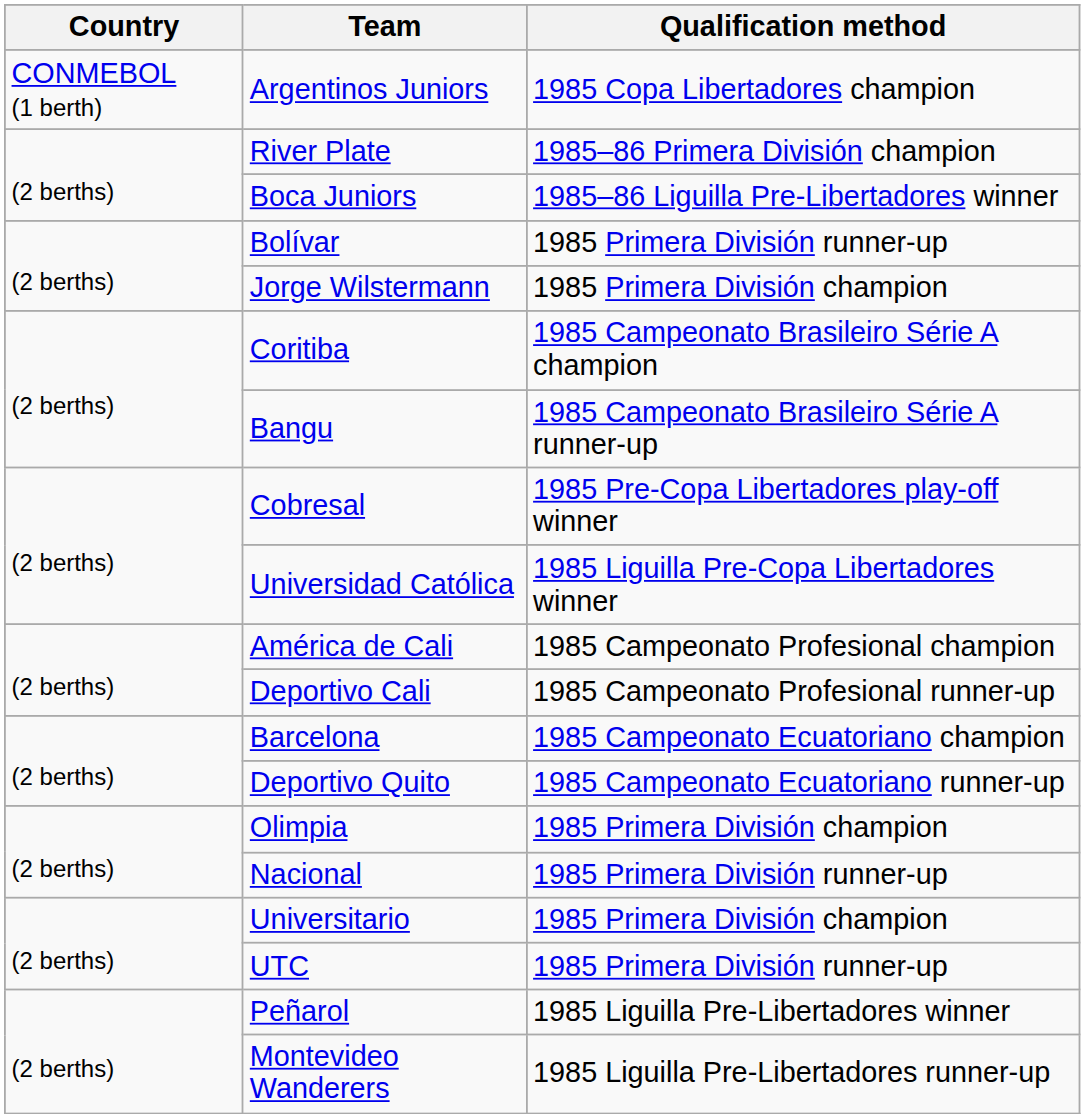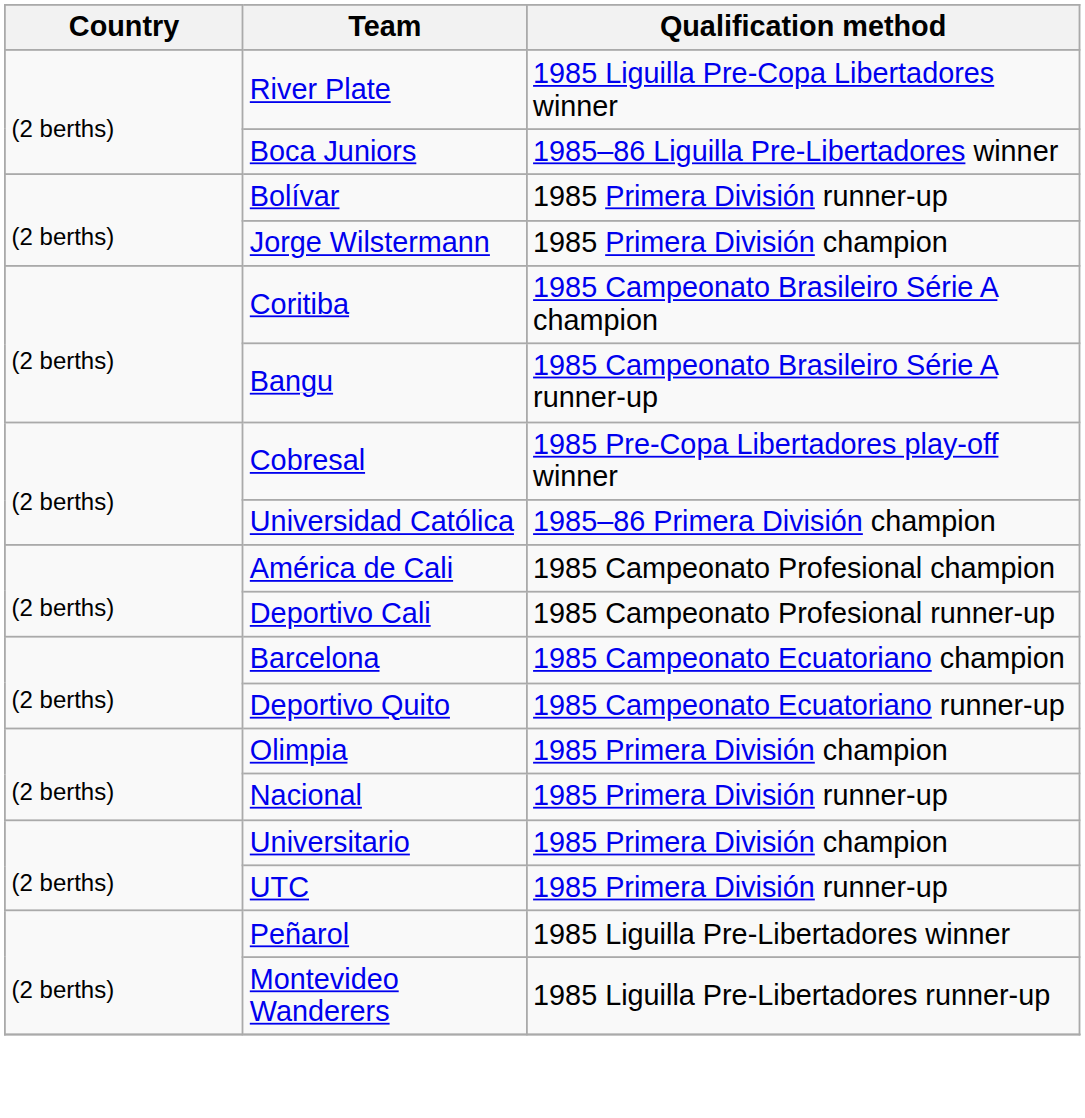 <table class="wikitable">
 <tr>
 <th width=125>Country</th>
 <th width=150>Team</th>
 <th width=300>Qualification method</th>
 </tr>
 <tr>
-<td><a href='#'>CONMEBOL</a><br><small>(1 berth)</small></td>
-<td><a href='#'>Argentinos Juniors</a></td>
-<td><a href='#'>1985 Copa Libertadores</a> champion</td>
-</tr>
-<tr>
 <td rowspan="2"><br><small>(2 berths)</small></td>
 <td><a href='#'>River Plate</a></td>
-<td><a href='#'>1985–86 Primera División</a> champion</td>
+<td><a href='#'>1985 Liguilla Pre-Copa Libertadores</a> winner</td>
 </tr>
 <tr>
 <td><a href='#'>Boca Juniors</a></td>
 <td><a href='#'>1985–86 Liguilla Pre-Libertadores</a> winner</td>
 </tr>
 <tr>
 <td rowspan="2"><br><small>(2 berths)</small></td>
 <td><a href='#'>Bolívar</a></td>
 <td>1985 <a href='#'>Primera División</a> runner-up</td>
 </tr>
 <tr>
 <td><a href='#'>Jorge Wilstermann</a></td>
 <td>1985 <a href='#'>Primera División</a> champion</td>
 </tr>
 <tr>
 <td rowspan="2"><br><small>(2 berths)</small></td>
 <td><a href='#'>Coritiba</a></td>
 <td><a href='#'>1985 Campeonato Brasileiro Série A</a> champion</td>
 </tr>
 <tr>
 <td><a href='#'>Bangu</a></td>
 <td><a href='#'>1985 Campeonato Brasileiro Série A</a> runner-up</td>
 </tr>
 <tr>
 <td rowspan="2"><br><small>(2 berths)</small></td>
 <td><a href='#'>Cobresal</a></td>
 <td><a href='#'>1985 Pre-Copa Libertadores play-off</a> winner</td>
 </tr>
 <tr>
 <td><a href='#'>Universidad Católica</a></td>
-<td><a href='#'>1985 Liguilla Pre-Copa Libertadores</a> winner</td>
+<td><a href='#'>1985–86 Primera División</a> champion</td>
 </tr>
 <tr>
 <td rowspan="2"><br><small>(2 berths)</small></td>
 <td><a href='#'>América de Cali</a></td>
 <td>1985 Campeonato Profesional champion</td>
 </tr>
 <tr>
 <td><a href='#'>Deportivo Cali</a></td>
 <td>1985 Campeonato Profesional runner-up</td>
 </tr>
 <tr>
 <td rowspan="2"><br><small>(2 berths)</small></td>
 <td><a href='#'>Barcelona</a></td>
 <td><a href='#'>1985 Campeonato Ecuatoriano</a> champion</td>
 </tr>
 <tr>
 <td><a href='#'>Deportivo Quito</a></td>
 <td><a href='#'>1985 Campeonato Ecuatoriano</a> runner-up</td>
 </tr>
 <tr>
 <td rowspan="2"><br><small>(2 berths)</small></td>
 <td><a href='#'>Olimpia</a></td>
 <td><a href='#'>1985 Primera División</a> champion</td>
 </tr>
 <tr>
 <td><a href='#'>Nacional</a></td>
 <td><a href='#'>1985 Primera División</a> runner-up</td>
 </tr>
 <tr>
 <td rowspan="2"><br><small>(2 berths)</small></td>
 <td><a href='#'>Universitario</a></td>
 <td><a href='#'>1985 Primera División</a> champion</td>
 </tr>
 <tr>
 <td><a href='#'>UTC</a></td>
 <td><a href='#'>1985 Primera División</a> runner-up</td>
 </tr>
 <tr>
 <td rowspan="2"><br><small>(2 berths)</small></td>
 <td><a href='#'>Peñarol</a></td>
 <td>1985 Liguilla Pre-Libertadores winner</td>
 </tr>
 <tr>
 <td><a href='#'>Montevideo Wanderers</a></td>
 <td>1985 Liguilla Pre-Libertadores runner-up</td>
 </tr>
 <tr>
 </tr>
 </table>
